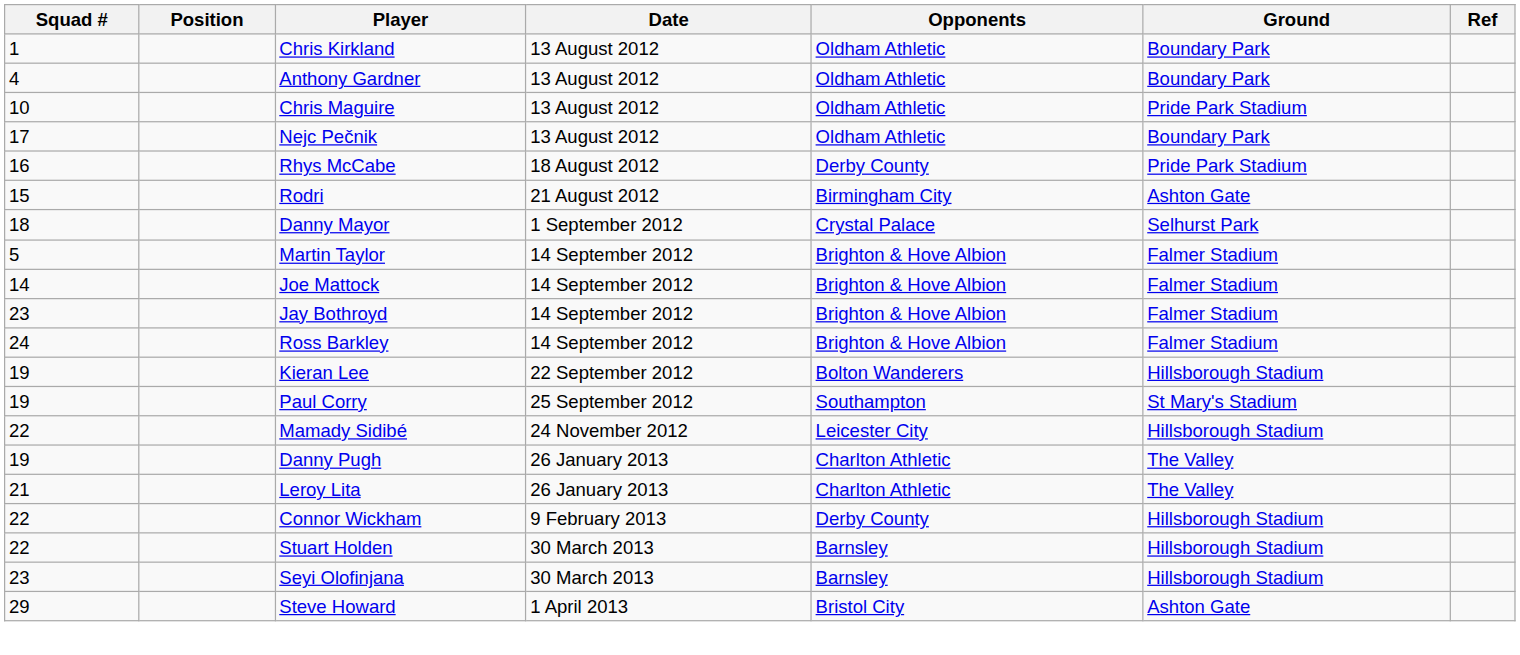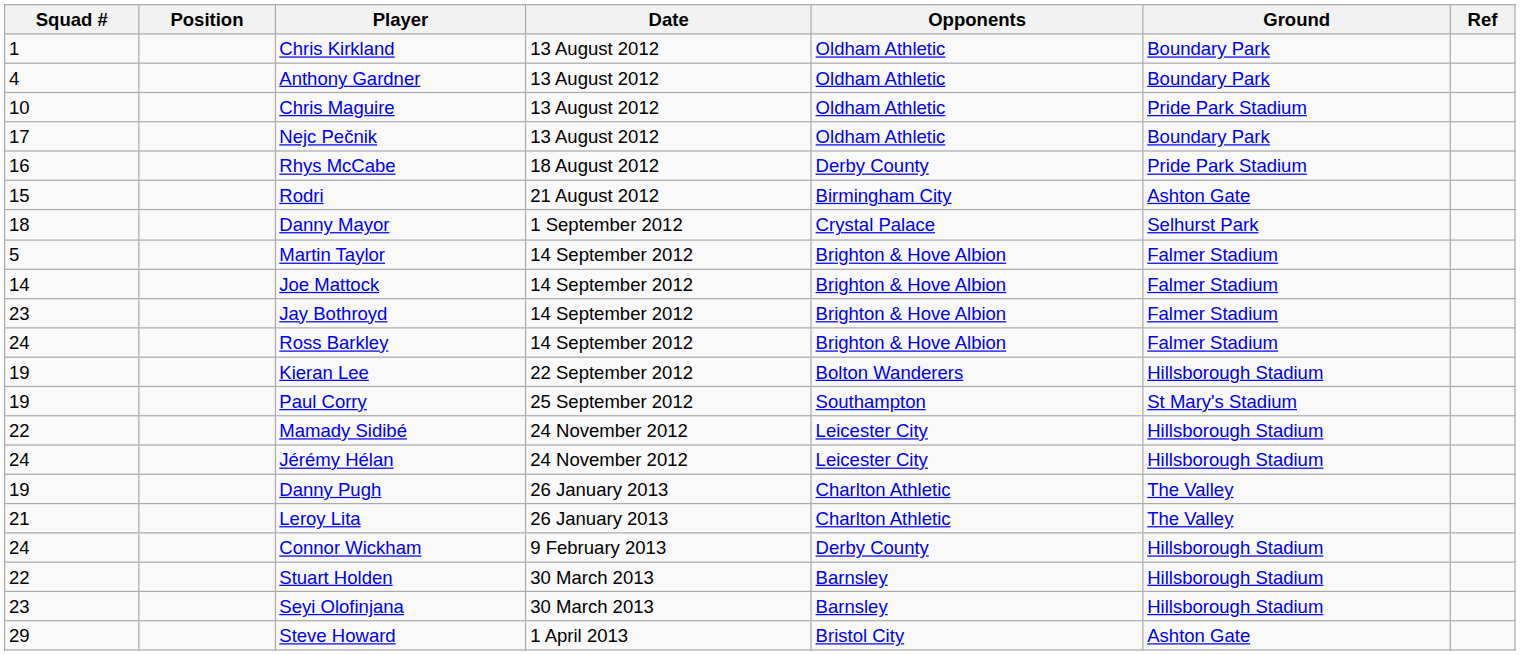 <table class="wikitable" style="width:98%; text-align:center; font-size:95%; text-align:left;">
 <tr>
 <th>Squad #</th>
 <th>Position</th>
 <th>Player</th>
 <th>Date</th>
 <th>Opponents</th>
 <th>Ground</th>
 <th>Ref</th>
 </tr>
 <tr>
 <td>1</td>
 <td></td>
 <td> <a href='#'>Chris Kirkland</a></td>
 <td>13 August 2012</td>
 <td><a href='#'>Oldham Athletic</a></td>
 <td><a href='#'>Boundary Park</a></td>
 <td></td>
 </tr>
 <tr>
 <td>4</td>
 <td></td>
 <td> <a href='#'>Anthony Gardner</a></td>
 <td>13 August 2012</td>
 <td><a href='#'>Oldham Athletic</a></td>
 <td><a href='#'>Boundary Park</a></td>
 <td></td>
 </tr>
 <tr>
 <td>10</td>
 <td></td>
 <td> <a href='#'>Chris Maguire</a></td>
 <td>13 August 2012</td>
 <td><a href='#'>Oldham Athletic</a></td>
 <td><a href='#'>Pride Park Stadium</a></td>
 <td></td>
 </tr>
 <tr>
 <td>17</td>
 <td></td>
 <td> <a href='#'>Nejc Pečnik</a></td>
 <td>13 August 2012</td>
 <td><a href='#'>Oldham Athletic</a></td>
 <td><a href='#'>Boundary Park</a></td>
 <td></td>
 </tr>
 <tr>
 <td>16</td>
 <td></td>
 <td> <a href='#'>Rhys McCabe</a></td>
 <td>18 August 2012</td>
 <td><a href='#'>Derby County</a></td>
 <td><a href='#'>Pride Park Stadium</a></td>
 <td></td>
 </tr>
 <tr>
 <td>15</td>
 <td></td>
 <td> <a href='#'>Rodri</a></td>
 <td>21 August 2012</td>
 <td><a href='#'>Birmingham City</a></td>
 <td><a href='#'>Ashton Gate</a></td>
 <td></td>
 </tr>
 <tr>
 <td>18</td>
 <td></td>
 <td> <a href='#'>Danny Mayor</a></td>
 <td>1 September 2012</td>
 <td><a href='#'>Crystal Palace</a></td>
 <td><a href='#'>Selhurst Park</a></td>
 <td></td>
 </tr>
 <tr>
 <td>5</td>
 <td></td>
 <td> <a href='#'>Martin Taylor</a></td>
 <td>14 September 2012</td>
 <td><a href='#'>Brighton & Hove Albion</a></td>
 <td><a href='#'>Falmer Stadium</a></td>
 <td></td>
 </tr>
 <tr>
 <td>14</td>
 <td></td>
 <td> <a href='#'>Joe Mattock</a></td>
 <td>14 September 2012</td>
 <td><a href='#'>Brighton & Hove Albion</a></td>
 <td><a href='#'>Falmer Stadium</a></td>
 <td></td>
 </tr>
 <tr>
 <td>23</td>
 <td></td>
 <td> <a href='#'>Jay Bothroyd</a></td>
 <td>14 September 2012</td>
 <td><a href='#'>Brighton & Hove Albion</a></td>
 <td><a href='#'>Falmer Stadium</a></td>
 <td></td>
 </tr>
 <tr>
 <td>24</td>
 <td></td>
 <td> <a href='#'>Ross Barkley</a></td>
 <td>14 September 2012</td>
 <td><a href='#'>Brighton & Hove Albion</a></td>
 <td><a href='#'>Falmer Stadium</a></td>
 <td></td>
 </tr>
 <tr>
 <td>19</td>
 <td></td>
 <td> <a href='#'>Kieran Lee</a></td>
 <td>22 September 2012</td>
 <td><a href='#'>Bolton Wanderers</a></td>
 <td><a href='#'>Hillsborough Stadium</a></td>
 <td></td>
 </tr>
 <tr>
 <td>19</td>
 <td></td>
 <td> <a href='#'>Paul Corry</a></td>
 <td>25 September 2012</td>
 <td><a href='#'>Southampton</a></td>
 <td><a href='#'>St Mary's Stadium</a></td>
 <td></td>
 </tr>
 <tr>
 <td>22</td>
 <td></td>
 <td> <a href='#'>Mamady Sidibé</a></td>
 <td>24 November 2012</td>
 <td><a href='#'>Leicester City</a></td>
 <td><a href='#'>Hillsborough Stadium</a></td>
 <td></td>
 </tr>
 <tr>
+<td>24</td>
+<td></td>
+<td> <a href='#'>Jérémy Hélan</a></td>
+<td>24 November 2012</td>
+<td><a href='#'>Leicester City</a></td>
+<td><a href='#'>Hillsborough Stadium</a></td>
+<td></td>
+</tr>
+<tr>
 <td>19</td>
 <td></td>
 <td> <a href='#'>Danny Pugh</a></td>
 <td>26 January 2013</td>
 <td><a href='#'>Charlton Athletic</a></td>
 <td><a href='#'>The Valley</a></td>
 <td></td>
 </tr>
 <tr>
 <td>21</td>
 <td></td>
 <td> <a href='#'>Leroy Lita</a></td>
 <td>26 January 2013</td>
 <td><a href='#'>Charlton Athletic</a></td>
 <td><a href='#'>The Valley</a></td>
 <td></td>
 </tr>
 <tr>
-<td>22</td>
+<td>24</td>
 <td></td>
 <td> <a href='#'>Connor Wickham</a></td>
 <td>9 February 2013</td>
 <td><a href='#'>Derby County</a></td>
 <td><a href='#'>Hillsborough Stadium</a></td>
 <td></td>
 </tr>
 <tr>
 <td>22</td>
 <td></td>
 <td> <a href='#'>Stuart Holden</a></td>
 <td>30 March 2013</td>
 <td><a href='#'>Barnsley</a></td>
 <td><a href='#'>Hillsborough Stadium</a></td>
 <td></td>
 </tr>
 <tr>
 <td>23</td>
 <td></td>
 <td> <a href='#'>Seyi Olofinjana</a></td>
 <td>30 March 2013</td>
 <td><a href='#'>Barnsley</a></td>
 <td><a href='#'>Hillsborough Stadium</a></td>
 <td></td>
 </tr>
 <tr>
 <td>29</td>
 <td></td>
 <td> <a href='#'>Steve Howard</a></td>
 <td>1 April 2013</td>
 <td><a href='#'>Bristol City</a></td>
 <td><a href='#'>Ashton Gate</a></td>
 <td></td>
 </tr>
 </table>
